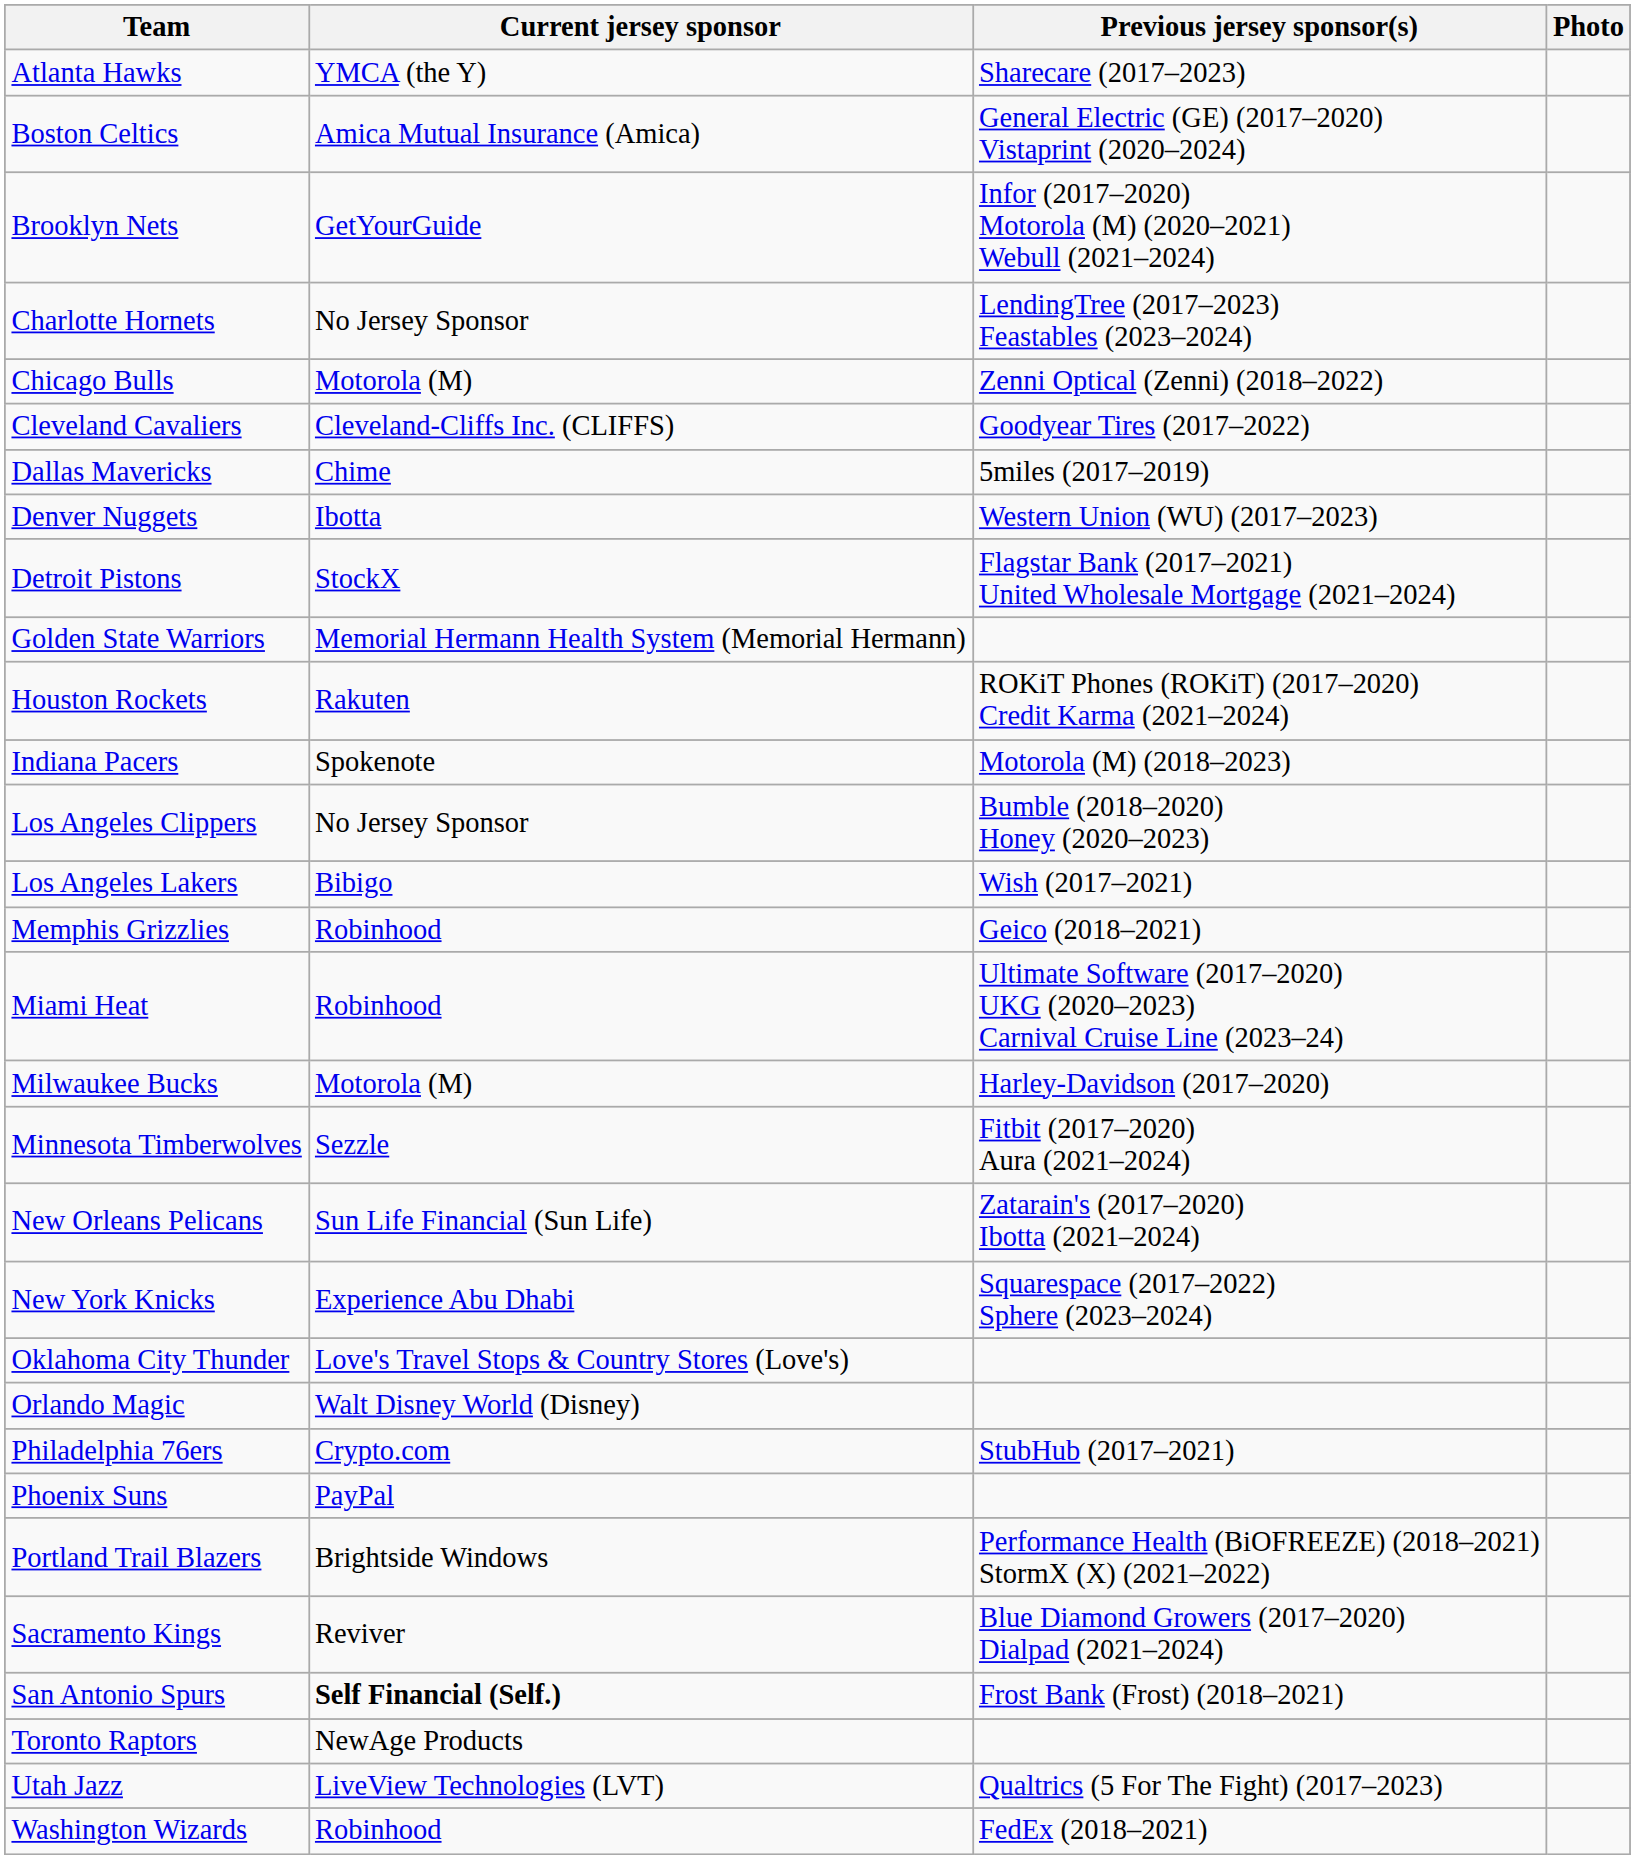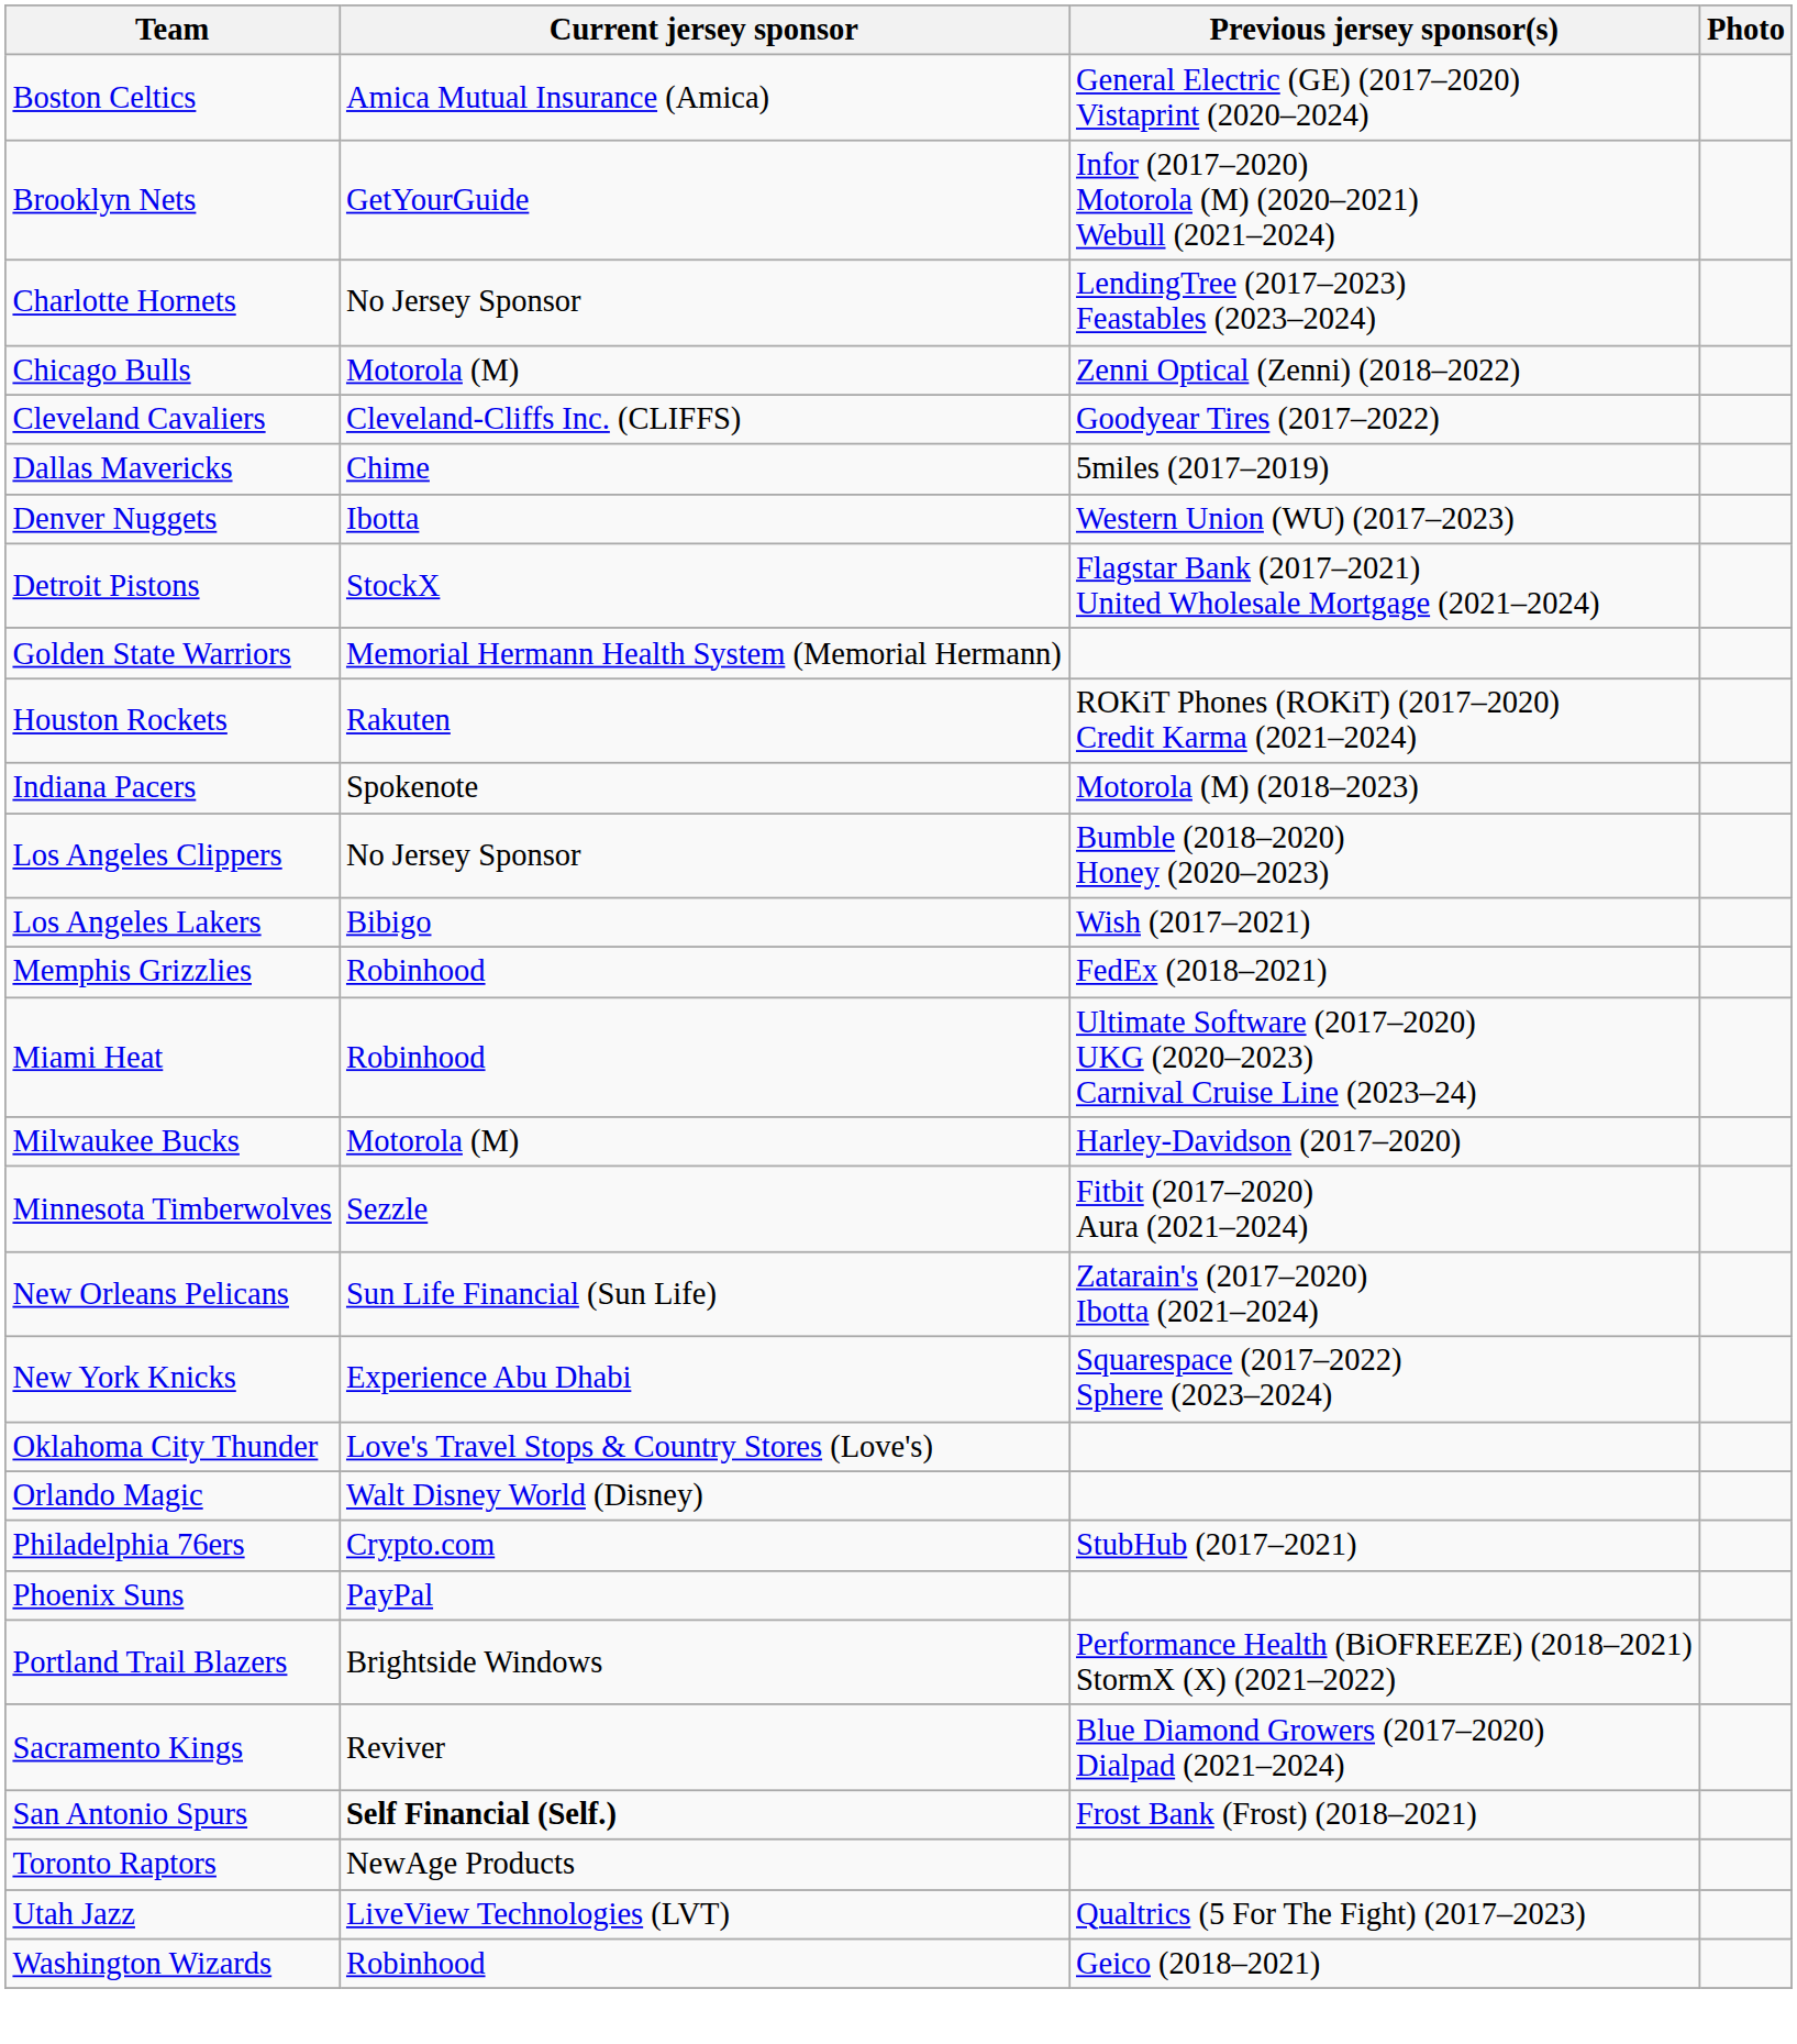 <table class="wikitable">
 <tr>
 <th>Team</th>
 <th>Current jersey sponsor</th>
 <th>Previous jersey sponsor(s)</th>
 <th>Photo</th>
-</tr>
-<tr>
-<td><a href='#'>Atlanta Hawks</a></td>
-<td><a href='#'>YMCA</a> (the Y)</td>
-<td><a href='#'>Sharecare</a> (2017–2023)</td>
-<td></td>
 </tr>
 <tr>
 <td><a href='#'>Boston Celtics</a></td>
 <td><a href='#'>Amica Mutual Insurance</a> (Amica)</td>
 <td><a href='#'>General Electric</a> (GE) (2017–2020)<br><a href='#'>Vistaprint</a> (2020–2024)</td>
 <td></td>
 </tr>
 <tr>
 <td><a href='#'>Brooklyn Nets</a></td>
 <td><a href='#'>GetYourGuide</a></td>
 <td><a href='#'>Infor</a> (2017–2020)<br><a href='#'>Motorola</a> (M) (2020–2021)<br><a href='#'>Webull</a> (2021–2024)</td>
 <td></td>
 </tr>
 <tr>
 <td><a href='#'>Charlotte Hornets</a></td>
 <td>No Jersey Sponsor</td>
 <td><a href='#'>LendingTree</a> (2017–2023)<br><a href='#'>Feastables</a> (2023–2024)</td>
 <td></td>
 </tr>
 <tr>
 <td><a href='#'>Chicago Bulls</a></td>
 <td><a href='#'>Motorola</a> (M)</td>
 <td><a href='#'>Zenni Optical</a> (Zenni) (2018–2022)</td>
 <td></td>
 </tr>
 <tr>
 <td><a href='#'>Cleveland Cavaliers</a></td>
 <td><a href='#'>Cleveland-Cliffs Inc.</a> (CLIFFS)</td>
 <td><a href='#'>Goodyear Tires</a> (2017–2022)</td>
 <td></td>
 </tr>
 <tr>
 <td><a href='#'>Dallas Mavericks</a></td>
 <td><a href='#'>Chime</a></td>
 <td>5miles (2017–2019)</td>
 <td></td>
 </tr>
 <tr>
 <td><a href='#'>Denver Nuggets</a></td>
 <td><a href='#'>Ibotta</a></td>
 <td><a href='#'>Western Union</a> (WU) (2017–2023)</td>
 <td></td>
 </tr>
 <tr>
 <td><a href='#'>Detroit Pistons</a></td>
 <td><a href='#'>StockX</a></td>
 <td><a href='#'>Flagstar Bank</a> (2017–2021)<br><a href='#'>United Wholesale Mortgage</a> (2021–2024)</td>
 <td></td>
 </tr>
 <tr>
 <td><a href='#'>Golden State Warriors</a></td>
 <td><a href='#'>Memorial Hermann Health System</a> (Memorial Hermann)</td>
 <td></td>
 <td></td>
 </tr>
 <tr>
 <td><a href='#'>Houston Rockets</a></td>
 <td><a href='#'>Rakuten</a></td>
 <td>ROKiT Phones (ROKiT) (2017–2020)<br><a href='#'>Credit Karma</a> (2021–2024)</td>
 <td></td>
 </tr>
 <tr>
 <td><a href='#'>Indiana Pacers</a></td>
 <td>Spokenote</td>
 <td><a href='#'>Motorola</a> (M) (2018–2023)</td>
 <td></td>
 </tr>
 <tr>
 <td><a href='#'>Los Angeles Clippers</a></td>
 <td>No Jersey Sponsor</td>
 <td><a href='#'>Bumble</a> (2018–2020)<br><a href='#'>Honey</a> (2020–2023)</td>
 <td></td>
 </tr>
 <tr>
 <td><a href='#'>Los Angeles Lakers</a></td>
 <td><a href='#'>Bibigo</a></td>
 <td><a href='#'>Wish</a> (2017–2021)</td>
 <td></td>
 </tr>
 <tr>
 <td><a href='#'>Memphis Grizzlies</a></td>
 <td><a href='#'>Robinhood</a></td>
-<td><a href='#'>Geico</a> (2018–2021)</td>
+<td><a href='#'>FedEx</a> (2018–2021)</td>
 <td></td>
 </tr>
 <tr>
 <td><a href='#'>Miami Heat</a></td>
 <td><a href='#'>Robinhood</a></td>
 <td><a href='#'>Ultimate Software</a> (2017–2020)<br><a href='#'>UKG</a> (2020–2023)<br><a href='#'>Carnival Cruise Line</a> (2023–24)</td>
 <td></td>
 </tr>
 <tr>
 <td><a href='#'>Milwaukee Bucks</a></td>
 <td><a href='#'>Motorola</a> (M)</td>
 <td><a href='#'>Harley-Davidson</a> (2017–2020)</td>
 <td></td>
 </tr>
 <tr>
 <td><a href='#'>Minnesota Timberwolves</a></td>
 <td><a href='#'>Sezzle</a></td>
 <td><a href='#'>Fitbit</a> (2017–2020)<br>Aura (2021–2024)</td>
 <td></td>
 </tr>
 <tr>
 <td><a href='#'>New Orleans Pelicans</a></td>
 <td><a href='#'>Sun Life Financial</a> (Sun Life)</td>
 <td><a href='#'>Zatarain's</a> (2017–2020)<br><a href='#'>Ibotta</a> (2021–2024)</td>
 <td></td>
 </tr>
 <tr>
 <td><a href='#'>New York Knicks</a></td>
 <td><a href='#'>Experience Abu Dhabi</a></td>
 <td><a href='#'>Squarespace</a> (2017–2022)<br><a href='#'>Sphere</a> (2023–2024)</td>
 <td></td>
 </tr>
 <tr>
 <td><a href='#'>Oklahoma City Thunder</a></td>
 <td><a href='#'>Love's Travel Stops & Country Stores</a> (Love's)</td>
 <td></td>
 <td></td>
 </tr>
 <tr>
 <td><a href='#'>Orlando Magic</a></td>
 <td><a href='#'>Walt Disney World</a> (Disney)</td>
 <td></td>
 <td></td>
 </tr>
 <tr>
 <td><a href='#'>Philadelphia 76ers</a></td>
 <td><a href='#'>Crypto.com</a></td>
 <td><a href='#'>StubHub</a> (2017–2021)</td>
 <td></td>
 </tr>
 <tr>
 <td><a href='#'>Phoenix Suns</a></td>
 <td><a href='#'>PayPal</a></td>
 <td></td>
 <td></td>
 </tr>
 <tr>
 <td><a href='#'>Portland Trail Blazers</a></td>
 <td>Brightside Windows</td>
 <td><a href='#'>Performance Health</a> (BiOFREEZE) (2018–2021)<br>StormX (X) (2021–2022)</td>
 <td></td>
 </tr>
 <tr>
 <td><a href='#'>Sacramento Kings</a></td>
 <td>Reviver</td>
 <td><a href='#'>Blue Diamond Growers</a> (2017–2020) <br><a href='#'>Dialpad</a> (2021–2024)</td>
 <td></td>
 </tr>
 <tr>
 <td><a href='#'>San Antonio Spurs</a></td>
 <td><strong>Self Financial (Self.)</strong></td>
 <td><a href='#'>Frost Bank</a> (Frost) (2018–2021)</td>
 <td></td>
 </tr>
 <tr>
 <td><a href='#'>Toronto Raptors</a></td>
 <td>NewAge Products</td>
 <td></td>
 <td></td>
 </tr>
 <tr>
 <td><a href='#'>Utah Jazz</a></td>
 <td><a href='#'>LiveView Technologies</a> (LVT)</td>
 <td><a href='#'>Qualtrics</a> (5 For The Fight) (2017–2023)</td>
 <td></td>
 </tr>
 <tr>
 <td><a href='#'>Washington Wizards</a></td>
 <td><a href='#'>Robinhood</a></td>
-<td><a href='#'>FedEx</a> (2018–2021)</td>
+<td><a href='#'>Geico</a> (2018–2021)</td>
 <td></td>
 </tr>
 </table>
